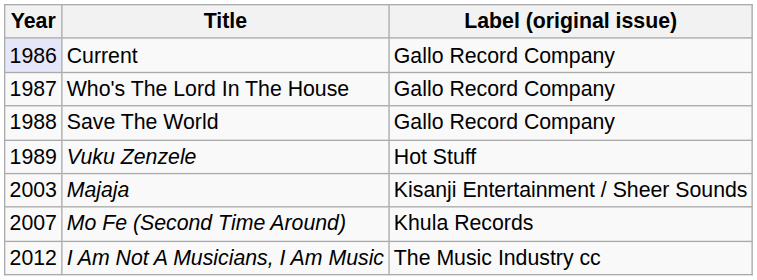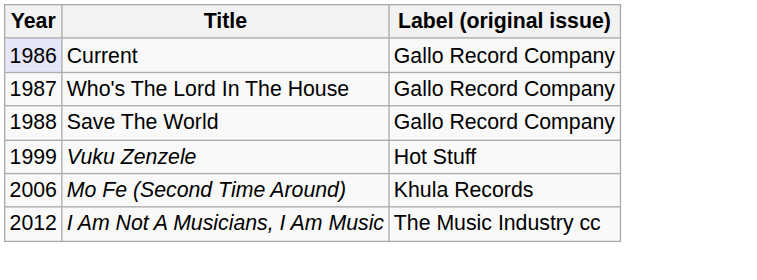 <table class="wikitable">
 <tr>
 <th>Year</th>
 <th>Title</th>
 <th>Label (original issue)</th>
 </tr>
 <tr>
 <td style="background: lavender;">1986</td>
 <td>Current</td>
 <td>Gallo Record Company</td>
 </tr>
 <tr>
 <td>1987</td>
 <td>Who's The Lord In The House</td>
 <td>Gallo Record Company</td>
 </tr>
 <tr>
 <td>1988</td>
 <td>Save The World</td>
 <td>Gallo Record Company</td>
 </tr>
 <tr>
-<td>1989</td>
+<td>1999</td>
 <td><em>Vuku Zenzele</em> </td>
 <td>Hot Stuff</td>
 </tr>
 <tr>
-<td>2003</td>
-<td><em>Majaja</em></td>
-<td>Kisanji Entertainment / Sheer Sounds </td>
-</tr>
-<tr>
-<td>2007</td>
+<td>2006</td>
 <td><em>Mo Fe (Second Time Around)</em> </td>
 <td>Khula Records</td>
 </tr>
 <tr>
 <td>2012</td>
 <td><em>I Am Not A Musicians, I Am Music</em></td>
 <td>The Music Industry cc </td>
 </tr>
 </table>
